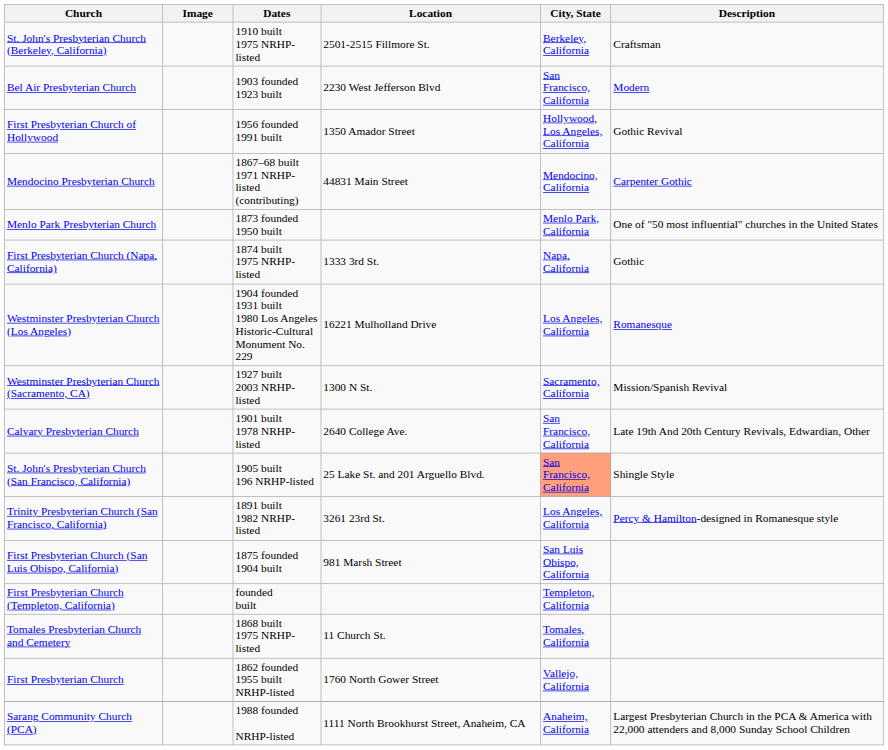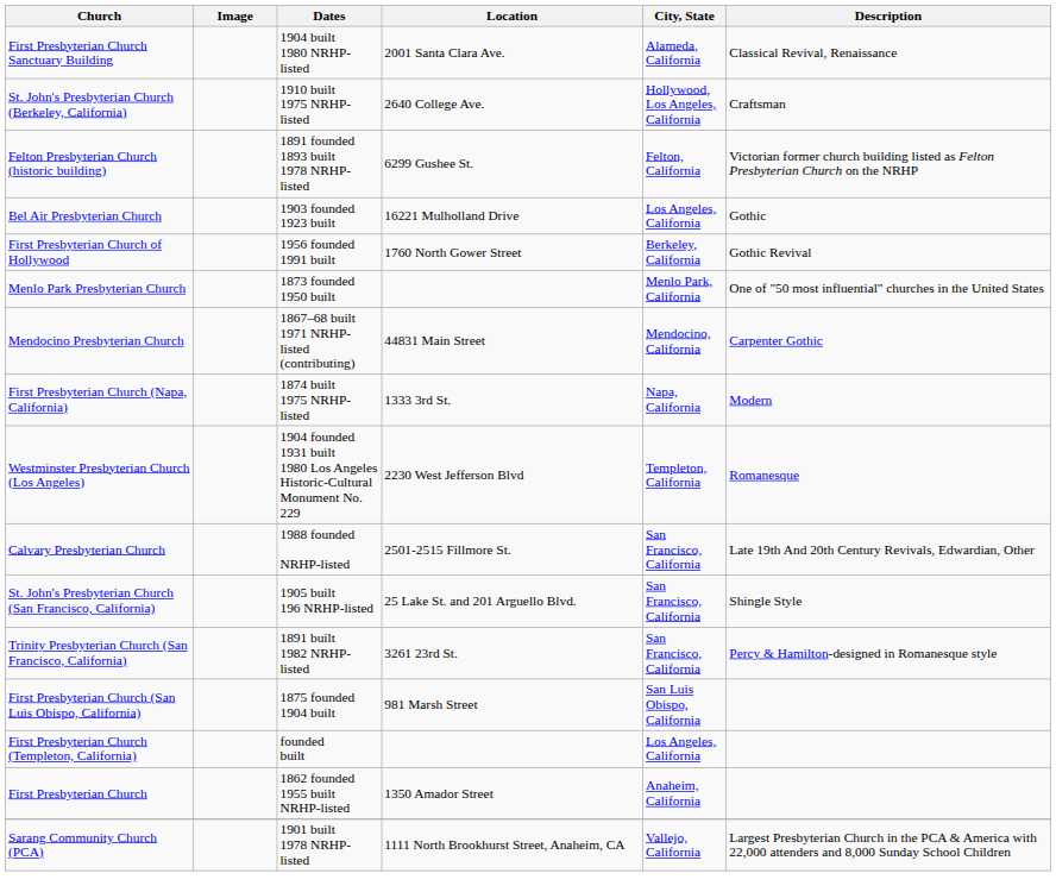 <table class="wikitable sortable" style="width:98%">
 <tr>
 <th width = 18%><strong>Church</strong></th>
 <th width = 8% class="unsortable"><strong>Image</strong></th>
 <th width = 10%><strong>Dates</strong></th>
 <th width = 25%><strong>Location</strong></th>
 <th width = 8%><strong>City, State</strong></th>
 <th class="unsortable"><strong>Description</strong></th>
 </tr>
 <tr>
+<td><a href='#'>First Presbyterian Church Sanctuary Building</a></td>
+<td></td>
+<td>1904 built<br>1980 NRHP-listed</td>
+<td>2001 Santa Clara Ave.<br><small></small></td>
+<td><a href='#'>Alameda, California</a></td>
+<td>Classical Revival, Renaissance</td>
+</tr>
+<tr>
 <td><a href='#'>St. John's Presbyterian Church (Berkeley, California)</a></td>
 <td></td>
 <td>1910 built<br>1975 NRHP-listed</td>
-<td>2501-2515 Fillmore St.<br><small></small></td>
-<td><a href='#'>Berkeley, California</a></td>
+<td>2640 College Ave.<br><small></small></td>
+<td><a href='#'>Hollywood</a>, <a href='#'>Los Angeles, California</a></td>
 <td>Craftsman</td>
+</tr>
+<tr>
+<td><a href='#'>Felton Presbyterian Church (historic building)</a></td>
+<td></td>
+<td>1891 founded<br>1893 built<br>1978 NRHP-listed</td>
+<td>6299 Gushee St.<br><small></small></td>
+<td><a href='#'>Felton, California</a></td>
+<td>Victorian former church building listed as <em>Felton Presbyterian Church</em> on the NRHP</td>
 </tr>
 <tr>
 <td><a href='#'>Bel Air Presbyterian Church</a></td>
 <td></td>
 <td>1903 founded<br> 1923 built</td>
-<td>2230 West Jefferson Blvd<br><small></small></td>
-<td><a href='#'>San Francisco, California</a></td>
-<td><a href='#'>Modern</a></td>
+<td>16221 Mulholland Drive<br><small></small></td>
+<td><a href='#'>Los Angeles, California</a></td>
+<td>Gothic</td>
 </tr>
 <tr>
 <td><a href='#'>First Presbyterian Church of Hollywood</a></td>
 <td></td>
 <td>1956 founded<br> 1991 built</td>
-<td>1350 Amador Street<br><small></small></td>
-<td><a href='#'>Hollywood</a>, <a href='#'>Los Angeles, California</a></td>
+<td>1760 North Gower Street<br><small></small></td>
+<td><a href='#'>Berkeley, California</a></td>
 <td>Gothic Revival</td>
+</tr>
+<tr>
+<td><a href='#'>Menlo Park Presbyterian Church</a></td>
+<td></td>
+<td>1873 founded<br>1950 built</td>
+<td><small></small></td>
+<td><a href='#'>Menlo Park, California</a></td>
+<td>One of "50 most influential" churches in the United States</td>
 </tr>
 <tr>
 <td><a href='#'>Mendocino Presbyterian Church</a></td>
 <td></td>
 <td>1867–68 built<br>1971 NRHP-listed (contributing)</td>
 <td>44831 Main Street<br><small></small></td>
 <td><a href='#'>Mendocino, California</a></td>
 <td><a href='#'>Carpenter Gothic</a></td>
 </tr>
 <tr>
-<td><a href='#'>Menlo Park Presbyterian Church</a></td>
-<td></td>
-<td>1873 founded<br>1950 built</td>
-<td><small></small></td>
-<td><a href='#'>Menlo Park, California</a></td>
-<td>One of "50 most influential" churches in the United States</td>
-</tr>
-<tr>
 <td><a href='#'>First Presbyterian Church (Napa, California)</a></td>
 <td></td>
 <td>1874 built<br>1975 NRHP-listed</td>
 <td>1333 3rd St.<br><small></small></td>
 <td><a href='#'>Napa, California</a></td>
-<td>Gothic</td>
+<td><a href='#'>Modern</a></td>
 </tr>
 <tr>
 <td><a href='#'>Westminster Presbyterian Church (Los Angeles)</a></td>
 <td></td>
 <td>1904 founded<br>1931 built<br>1980 Los Angeles Historic-Cultural Monument No. 229</td>
-<td>16221 Mulholland Drive<br><small></small></td>
-<td><a href='#'>Los Angeles, California</a></td>
+<td>2230 West Jefferson Blvd<br><small></small></td>
+<td><a href='#'>Templeton, California</a></td>
 <td><a href='#'>Romanesque</a></td>
-</tr>
-<tr>
-<td><a href='#'>Westminster Presbyterian Church (Sacramento, CA)</a></td>
-<td></td>
-<td>1927 built<br>2003 NRHP-listed</td>
-<td>1300 N St.<br><small></small></td>
-<td><a href='#'>Sacramento, California</a></td>
-<td>Mission/Spanish Revival</td>
 </tr>
 <tr>
 <td><a href='#'>Calvary Presbyterian Church</a></td>
 <td></td>
-<td>1901 built<br>1978 NRHP-listed</td>
-<td>2640 College Ave.<br><small></small></td>
+<td>1988 founded<br><br>NRHP-listed</td>
+<td>2501-2515 Fillmore St.<br><small></small></td>
 <td><a href='#'>San Francisco, California</a></td>
 <td>Late 19th And 20th Century Revivals, Edwardian, Other</td>
 </tr>
 <tr>
 <td><a href='#'>St. John's Presbyterian Church (San Francisco, California)</a></td>
 <td></td>
 <td>1905 built<br>196 NRHP-listed</td>
 <td>25 Lake St. and 201 Arguello Blvd.<br><small></small></td>
-<td style="background: lightsalmon;"><a href='#'>San Francisco, California</a></td>
+<td><a href='#'>San Francisco, California</a></td>
 <td>Shingle Style</td>
 </tr>
 <tr>
 <td><a href='#'>Trinity Presbyterian Church (San Francisco, California)</a></td>
 <td></td>
 <td>1891 built<br>1982 NRHP-listed</td>
 <td>3261 23rd St.<br><small></small></td>
-<td><a href='#'>Los Angeles, California</a></td>
+<td><a href='#'>San Francisco, California</a></td>
 <td><a href='#'>Percy & Hamilton</a>-designed in Romanesque style</td>
 </tr>
 <tr>
 <td><a href='#'>First Presbyterian Church (San Luis Obispo, California)</a></td>
 <td></td>
 <td>1875 founded<br>1904 built</td>
 <td>981 Marsh Street</td>
 <td><a href='#'>San Luis Obispo, California</a></td>
 <td></td>
 </tr>
 <tr>
 <td><a href='#'>First Presbyterian Church (Templeton, California)</a></td>
 <td></td>
 <td>founded<br> built</td>
 <td></td>
-<td><a href='#'>Templeton, California</a></td>
-<td></td>
-</tr>
-<tr>
-<td><a href='#'>Tomales Presbyterian Church and Cemetery</a></td>
-<td></td>
-<td>1868 built<br>1975 NRHP-listed</td>
-<td>11 Church St.<br><small></small></td>
-<td><a href='#'>Tomales, California</a></td>
+<td><a href='#'>Los Angeles, California</a></td>
 <td></td>
 </tr>
 <tr>
 <td><a href='#'>First Presbyterian Church</a></td>
 <td></td>
 <td>1862 founded<br>1955 built<br>NRHP-listed</td>
-<td>1760 North Gower Street<br><small></small></td>
-<td><a href='#'>Vallejo, California</a></td>
+<td>1350 Amador Street<br><small></small></td>
+<td><a href='#'>Anaheim, California</a></td>
 <td></td>
 </tr>
 <tr>
 </tr>
 <tr>
 <td><a href='#'>Sarang Community Church (PCA)</a></td>
 <td></td>
-<td>1988 founded<br><br>NRHP-listed</td>
+<td>1901 built<br>1978 NRHP-listed</td>
 <td>1111 North Brookhurst Street, Anaheim, CA<br><small></small></td>
-<td><a href='#'>Anaheim, California</a></td>
+<td><a href='#'>Vallejo, California</a></td>
 <td>Largest Presbyterian Church in the PCA & America with 22,000 attenders and 8,000 Sunday School Children</td>
 </tr>
 </table>
